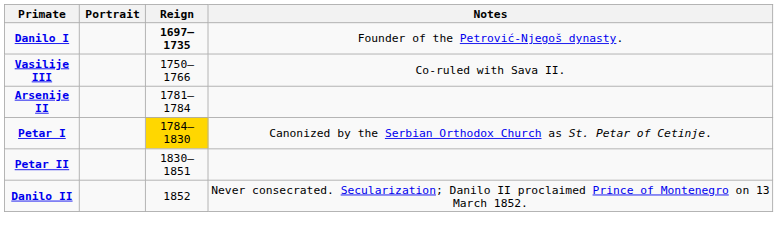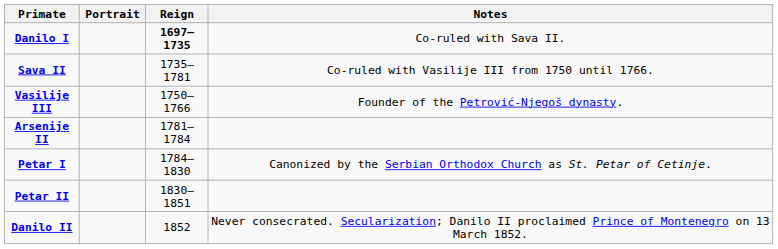 <table class="wikitable" style="text-align:center; width:100%">
 <tr>
 <th width="80">Primate</th>
 <th width="70px">Portrait</th>
 <th>Reign</th>
 <th>Notes</th>
 </tr>
 <tr>
 <td><strong><a href='#'>Danilo I</a></strong><br></td>
 <td></td>
 <td><strong>1697–1735</strong></td>
-<td>Founder of the <a href='#'>Petrović-Njegoš dynasty</a>.</td>
+<td>Co-ruled with Sava II.</td>
+</tr>
+<tr>
+<td><strong><a href='#'>Sava II</a></strong><br></td>
+<td></td>
+<td>1735–1781</td>
+<td>Co-ruled with Vasilije III from 1750 until 1766.</td>
 </tr>
 <tr>
 <td><strong><a href='#'>Vasilije III</a></strong><br></td>
 <td></td>
 <td>1750–1766</td>
-<td>Co-ruled with Sava II.</td>
+<td>Founder of the <a href='#'>Petrović-Njegoš dynasty</a>.</td>
 </tr>
 <tr>
 <td><strong><a href='#'>Arsenije II</a></strong><br></td>
 <td></td>
 <td>1781–1784</td>
 <td></td>
 </tr>
 <tr>
 <td><strong><a href='#'>Petar I</a></strong><br></td>
 <td></td>
-<td style="background: gold;">1784–1830</td>
+<td>1784–1830</td>
 <td>Canonized by the <a href='#'>Serbian Orthodox Church</a> as <em>St. Petar of Cetinje</em>.</td>
 </tr>
 <tr>
 <td><strong><a href='#'>Petar II</a></strong><br></td>
 <td></td>
 <td>1830–1851</td>
 <td></td>
 </tr>
 <tr>
 <td><strong><a href='#'>Danilo II</a></strong><br></td>
 <td></td>
 <td>1852</td>
 <td>Never consecrated. <a href='#'>Secularization</a>; Danilo II proclaimed <a href='#'>Prince of Montenegro</a> on 13 March 1852.</td>
 </tr>
 </table>
